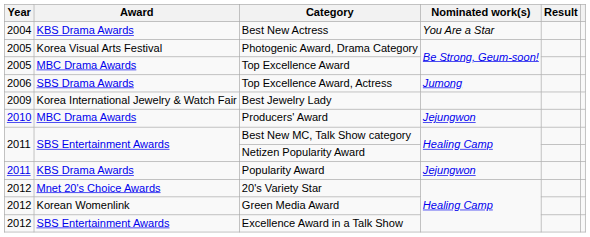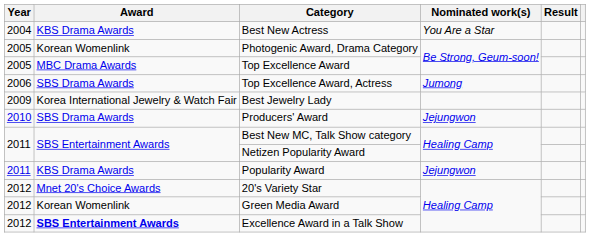 <table class="wikitable plainrowheaders sortable">
 <tr>
 <th scope="col">Year</th>
 <th>Award</th>
 <th scope="col">Category</th>
 <th>Nominated work(s)</th>
 <th scope="col">Result</th>
 <th class="unsortable"></th>
 </tr>
 <tr>
 <td>2004</td>
 <td><a href='#'>KBS Drama Awards</a></td>
 <td>Best New Actress</td>
 <td><em>You Are a Star</em></td>
 <td></td>
 <td></td>
 </tr>
 <tr>
 <td>2005</td>
-<td>Korea Visual Arts Festival</td>
+<td>Korean Womenlink</td>
 <td>Photogenic Award, Drama Category</td>
 <td rowspan="2"><em><a href='#'>Be Strong, Geum-soon!</a></em></td>
 <td></td>
 <td></td>
 </tr>
 <tr>
 <td>2005</td>
 <td><a href='#'>MBC Drama Awards</a></td>
 <td>Top Excellence Award</td>
 <td></td>
 <td></td>
 </tr>
 <tr>
 <td>2006</td>
 <td><a href='#'>SBS Drama Awards</a></td>
 <td>Top Excellence Award, Actress</td>
 <td><em><a href='#'>Jumong</a></em></td>
 <td></td>
 <td></td>
 </tr>
 <tr>
 <td>2009</td>
 <td>Korea International Jewelry & Watch Fair</td>
 <td>Best Jewelry Lady</td>
 <td></td>
 <td></td>
 <td></td>
 </tr>
 <tr>
 <td><a href='#'>2010</a></td>
-<td><a href='#'>MBC Drama Awards</a></td>
+<td><a href='#'>SBS Drama Awards</a></td>
 <td>Producers' Award</td>
 <td><em><a href='#'>Jejungwon</a></em></td>
 <td></td>
 <td></td>
 </tr>
 <tr>
 <td rowspan="2">2011</td>
 <td rowspan="2"><a href='#'>SBS Entertainment Awards</a></td>
 <td>Best New MC, Talk Show category</td>
 <td rowspan="2"><em><a href='#'>Healing Camp</a></em></td>
 <td></td>
 <td></td>
 </tr>
 <tr>
 <td>Netizen Popularity Award</td>
 <td></td>
 <td></td>
 </tr>
 <tr>
 <td><a href='#'>2011</a></td>
 <td><a href='#'>KBS Drama Awards</a></td>
 <td>Popularity Award</td>
 <td><em><a href='#'>Jejungwon</a></em></td>
 <td></td>
 <td></td>
 </tr>
 <tr>
 <td>2012</td>
 <td><a href='#'>Mnet 20's Choice Awards</a></td>
 <td>20's Variety Star</td>
 <td rowspan="3"><em><a href='#'>Healing Camp</a></em></td>
 <td></td>
 <td></td>
 </tr>
 <tr>
 <td>2012</td>
 <td>Korean Womenlink</td>
 <td>Green Media Award</td>
 <td></td>
 <td></td>
 </tr>
 <tr>
 <td>2012</td>
-<td><a href='#'>SBS Entertainment Awards</a></td>
+<td><strong><a href='#'>SBS Entertainment Awards</a></strong></td>
 <td>Excellence Award in a Talk Show</td>
 <td></td>
 <td></td>
 </tr>
 </table>
